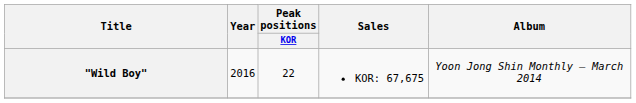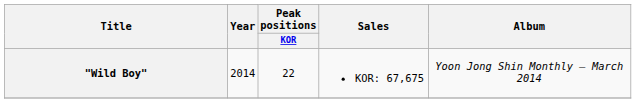 <table class="wikitable plainrowheaders" style="text-align:center;">
 <tr>
 <th rowspan=2 style="width:21em;">Title</th>
 <th rowspan=2 style="width:2em;">Year</th>
 <th scope="col" colspan="1">Peak positions</th>
 <th rowspan=2 style="width:10em;">Sales</th>
 <th rowspan=2 style="width:19em;">Album</th>
 </tr>
 <tr>
 <th style="width:4em;font-size:85%"><a href='#'>KOR</a><br></th>
 </tr>
 <tr>
 <th scope="row">"Wild Boy" </th>
-<td>2016</td>
+<td>2014</td>
 <td>22</td>
 <td><br><ul><li>KOR: 67,675</li></ul></td>
 <td><em>Yoon Jong Shin Monthly — March 2014</em></td>
 </tr>
 <tr>
 </tr>
 </table>
